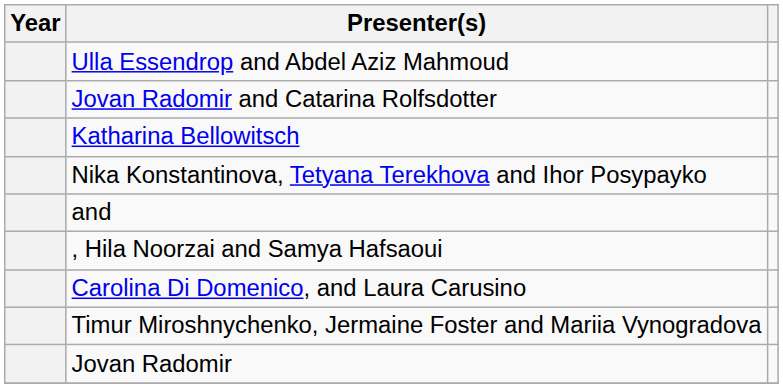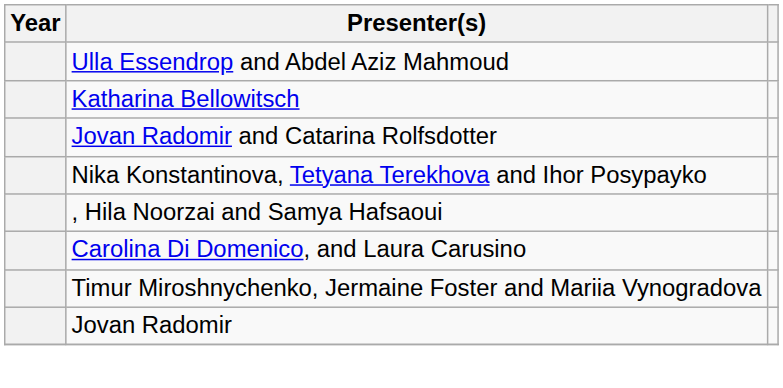 <table class="wikitable plainrowheaders">
 <tr>
 <th>Year</th>
 <th>Presenter(s)</th>
 <th></th>
 </tr>
 <tr>
 <th scope="row"></th>
 <td><a href='#'>Ulla Essendrop</a> and Abdel Aziz Mahmoud</td>
 <td></td>
 </tr>
 <tr>
 <th scope="row"></th>
+<td><a href='#'>Katharina Bellowitsch</a></td>
+<td></td>
+</tr>
+<tr>
+<th scope="row"></th>
 <td><a href='#'>Jovan Radomir</a> and Catarina Rolfsdotter</td>
 <td></td>
 </tr>
 <tr>
 <th scope="row"></th>
-<td><a href='#'>Katharina Bellowitsch</a></td>
-<td></td>
-</tr>
-<tr>
-<th scope="row"></th>
 <td>Nika Konstantinova, <a href='#'>Tetyana Terekhova</a> and Ihor Posypayko</td>
-<td></td>
-</tr>
-<tr>
-<th scope="row"></th>
-<td> and </td>
 <td></td>
 </tr>
 <tr>
 <th scope="row"></th>
 <td>, Hila Noorzai and Samya Hafsaoui</td>
 <td></td>
 </tr>
 <tr>
 <th scope="row"></th>
 <td><a href='#'>Carolina Di Domenico</a>,  and Laura Carusino</td>
 <td></td>
 </tr>
 <tr>
 <th scope="row"></th>
 <td>Timur Miroshnychenko, Jermaine Foster and Mariia Vynogradova</td>
 <td></td>
 </tr>
 <tr>
 <th scope="row"></th>
 <td>Jovan Radomir</td>
 <td></td>
 </tr>
 <tr>
 </tr>
 </table>
